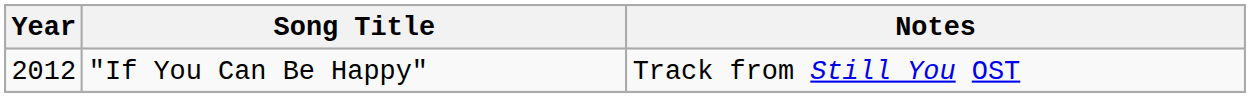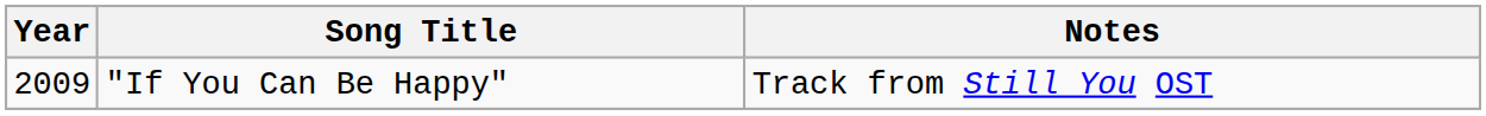 <table class="wikitable" style="width:600px">
 <tr>
 <th width=10>Year</th>
 <th>Song Title</th>
 <th>Notes</th>
 </tr>
 <tr>
-<td>2012</td>
+<td>2009</td>
 <td>"If You Can Be Happy" </td>
 <td>Track from <em><a href='#'>Still You</a></em> <a href='#'>OST</a></td>
 </tr>
 <tr>
 </tr>
 </table>
